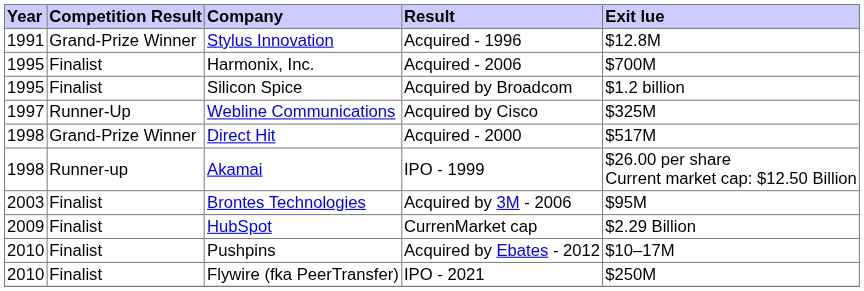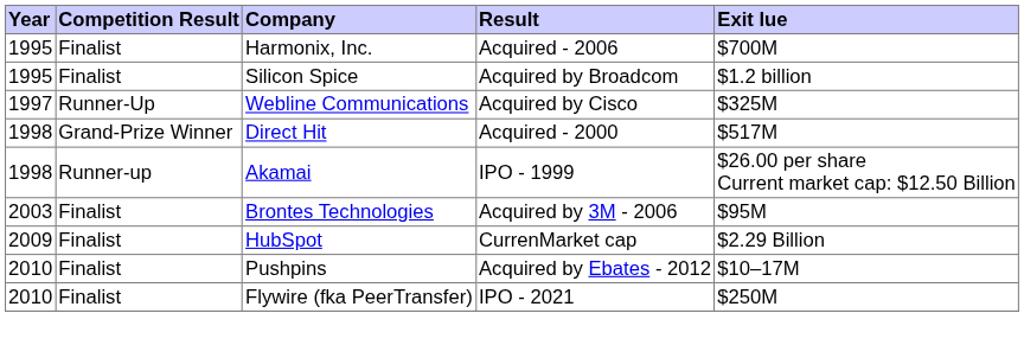 <table border="1" cellpadding="2" style="border-collapse: collapse;">
 <tr bgcolor="#ccccff">
 <td><strong>Year</strong></td>
 <td><strong>Competition Result</strong></td>
 <td><strong>Company</strong></td>
 <td><strong>Result</strong></td>
 <td><strong>Exit lue</strong></td>
-</tr>
-<tr>
-<td>1991</td>
-<td>Grand-Prize Winner</td>
-<td><a href='#'>Stylus Innovation</a></td>
-<td>Acquired - 1996</td>
-<td>$12.8M</td>
 </tr>
 <tr>
 <td>1995</td>
 <td>Finalist</td>
 <td>Harmonix, Inc.</td>
 <td>Acquired - 2006</td>
 <td>$700M</td>
 </tr>
 <tr>
 <td>1995</td>
 <td>Finalist</td>
 <td>Silicon Spice</td>
 <td>Acquired by Broadcom</td>
 <td>$1.2 billion</td>
 </tr>
 <tr>
 <td>1997</td>
 <td>Runner-Up</td>
 <td><a href='#'>Webline Communications</a></td>
 <td>Acquired by Cisco</td>
 <td>$325M</td>
 </tr>
 <tr>
 <td>1998</td>
 <td>Grand-Prize Winner</td>
 <td><a href='#'>Direct Hit</a></td>
 <td>Acquired - 2000</td>
 <td>$517M</td>
 </tr>
 <tr>
 <td>1998</td>
 <td>Runner-up</td>
 <td><a href='#'>Akamai</a></td>
 <td>IPO - 1999</td>
 <td>$26.00 per share<br>Current market cap: $12.50 Billion</td>
 </tr>
 <tr>
 <td>2003</td>
 <td>Finalist</td>
 <td><a href='#'>Brontes Technologies</a></td>
 <td>Acquired by <a href='#'>3M</a> - 2006</td>
 <td>$95M</td>
 </tr>
 <tr>
 <td>2009</td>
 <td>Finalist</td>
 <td><a href='#'>HubSpot</a></td>
 <td>CurrenMarket cap</td>
 <td>$2.29 Billion</td>
 </tr>
 <tr>
 <td>2010</td>
 <td>Finalist</td>
 <td>Pushpins</td>
 <td>Acquired by <a href='#'>Ebates</a> - 2012</td>
 <td>$10–17M</td>
 </tr>
 <tr>
 <td>2010</td>
 <td>Finalist</td>
 <td>Flywire (fka PeerTransfer)</td>
 <td>IPO - 2021</td>
 <td>$250M</td>
 </tr>
 <tr>
 </tr>
 </table>
